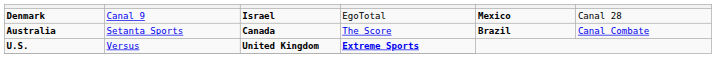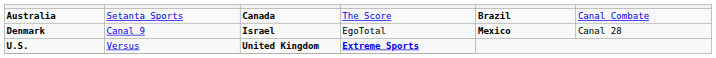 <table class="wikitable" width="80%">
 <tr>
 <th width=14%></th>
 <th width=19%></th>
 <th width=14%></th>
 <th width=19%></th>
 <th width=14%></th>
 <th width=19%></th>
 </tr>
 <tr>
+<td> <strong>Australia</strong></td>
+<td><a href='#'>Setanta Sports</a></td>
+<td> <strong>Canada</strong></td>
+<td><a href='#'>The Score</a></td>
+<td> <strong>Brazil</strong></td>
+<td><a href='#'>Canal Combate</a></td>
+</tr>
+<tr>
 <td> <strong>Denmark</strong></td>
 <td><a href='#'>Canal 9</a></td>
 <td> <strong>Israel</strong></td>
 <td>EgoTotal</td>
 <td> <strong>Mexico</strong></td>
 <td>Canal 28</td>
-</tr>
-<tr>
-<td> <strong>Australia</strong></td>
-<td><a href='#'>Setanta Sports</a></td>
-<td> <strong>Canada</strong></td>
-<td><a href='#'>The Score</a></td>
-<td> <strong>Brazil</strong></td>
-<td><a href='#'>Canal Combate</a></td>
 </tr>
 <tr>
 <td> <strong>U.S.</strong></td>
 <td><a href='#'>Versus</a></td>
 <td> <strong>United Kingdom</strong></td>
 <td><strong><a href='#'>Extreme Sports</a></strong></td>
 </tr>
 <tr>
 </tr>
 </table>
